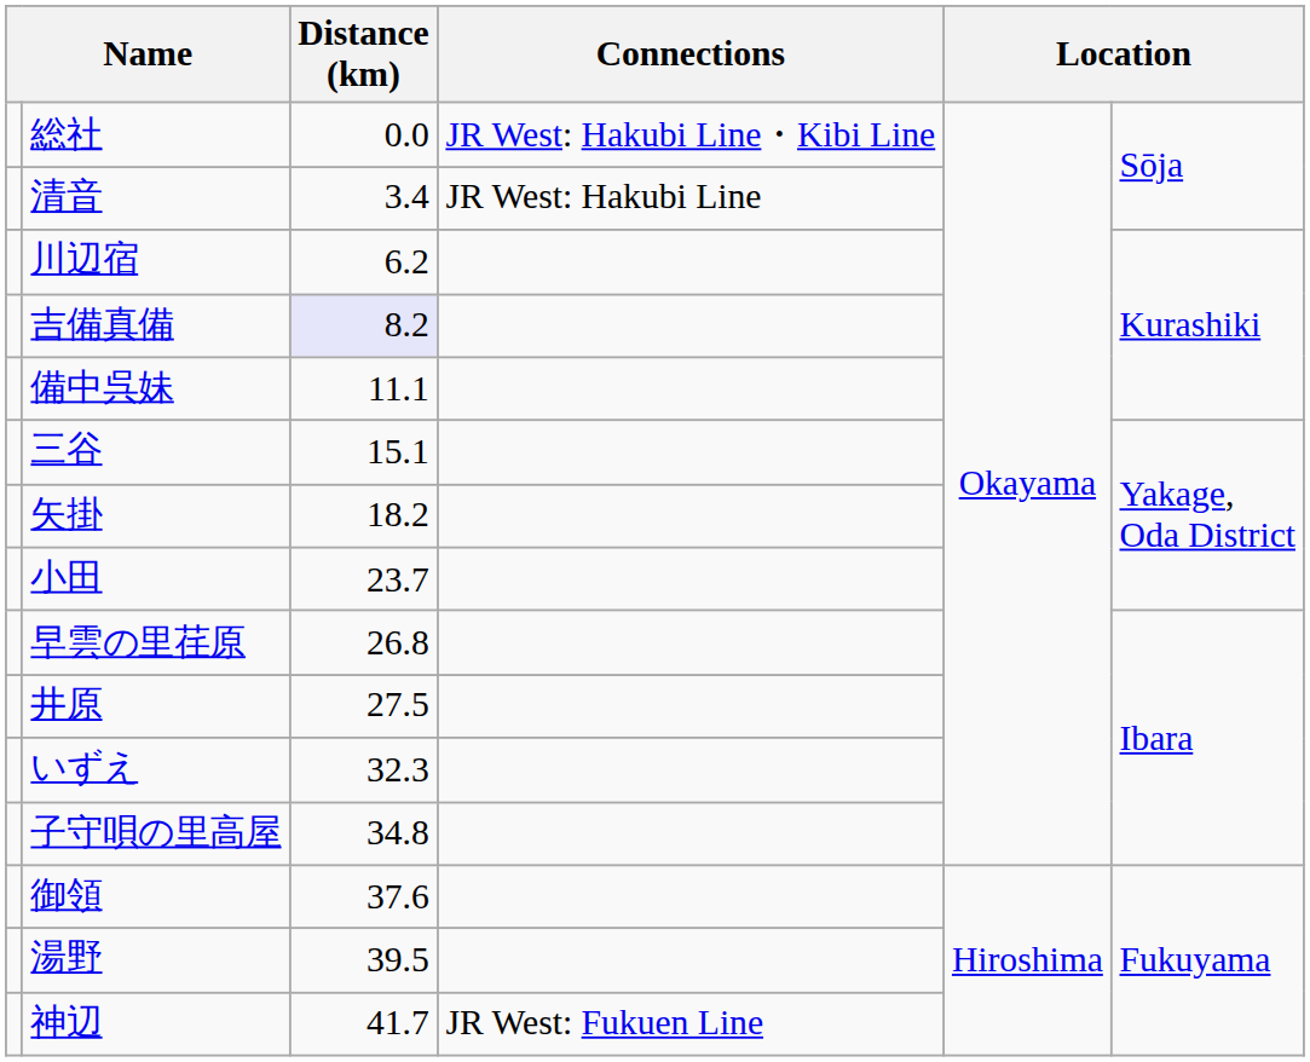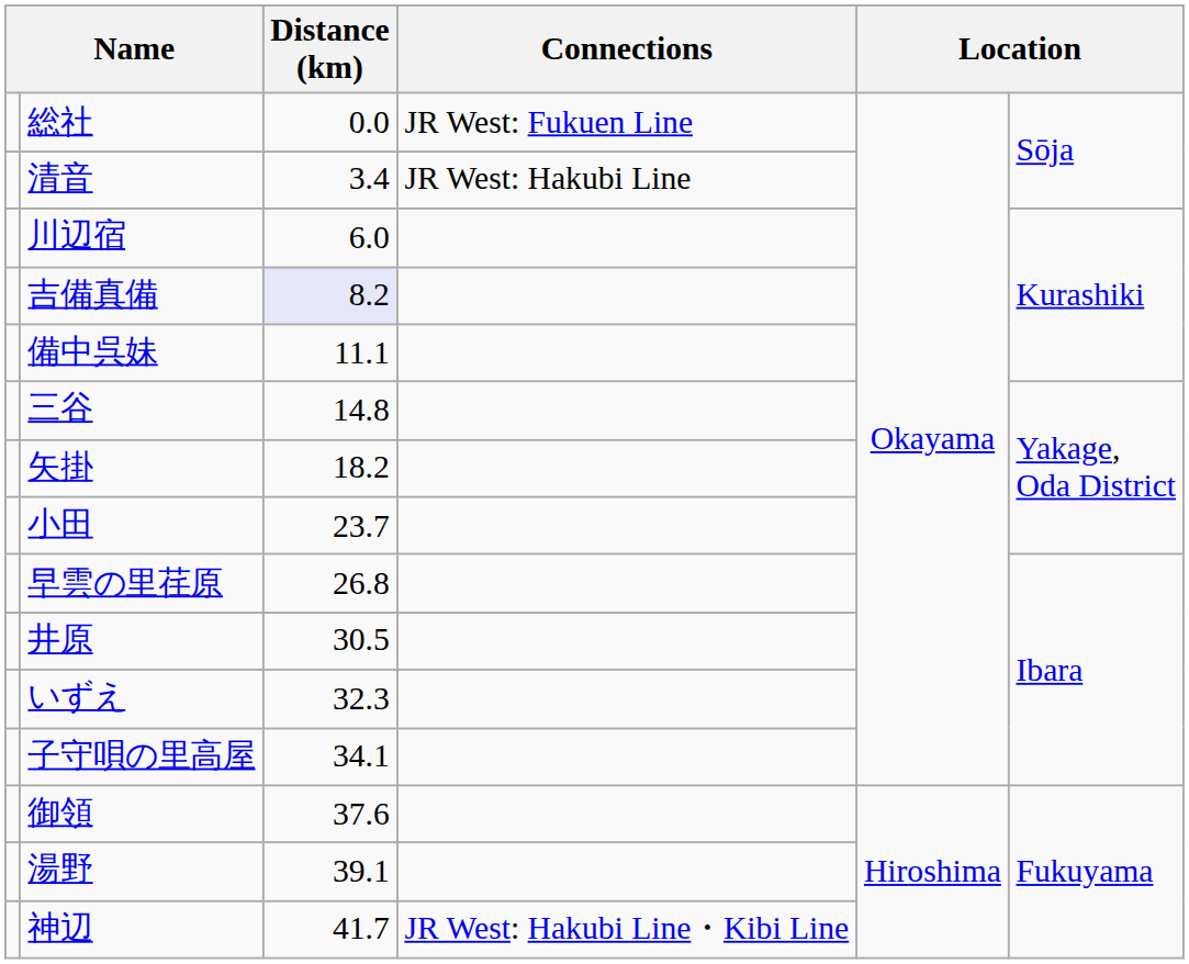 <table class="wikitable" rules="all">
 <tr>
 <th colspan="2">Name</th>
 <th style="width:3em;">Distance (km)</th>
 <th>Connections</th>
 <th colspan="2">Location</th>
 </tr>
 <tr>
 <td></td>
 <td><a href='#'>総社</a></td>
 <td style="text-align:right;">0.0</td>
-<td><a href='#'>JR West</a>: <a href='#'>Hakubi Line</a>・<a href='#'>Kibi Line</a></td>
+<td>JR West: <a href='#'>Fukuen Line</a></td>
 <td rowspan="12" style="text-align:center; width:1.5em;"><a href='#'>Okayama</a></td>
 <td rowspan="2"><a href='#'>Sōja</a></td>
 </tr>
 <tr>
 <td></td>
 <td><a href='#'>清音</a></td>
 <td style="text-align:right;">3.4</td>
 <td>JR West: Hakubi Line</td>
 </tr>
 <tr>
 <td></td>
 <td><a href='#'>川辺宿</a></td>
-<td style="text-align:right;">6.2</td>
+<td style="text-align:right;">6.0</td>
 <td> </td>
 <td rowspan="3"><a href='#'>Kurashiki</a></td>
 </tr>
 <tr>
 <td></td>
 <td><a href='#'>吉備真備</a></td>
 <td style="background: lavender; text-align:right;">8.2</td>
 <td> </td>
 </tr>
 <tr>
 <td></td>
 <td><a href='#'>備中呉妹</a></td>
 <td style="text-align:right;">11.1</td>
 <td> </td>
 </tr>
 <tr>
 <td></td>
 <td><a href='#'>三谷</a></td>
-<td style="text-align:right;">15.1</td>
+<td style="text-align:right;">14.8</td>
 <td> </td>
 <td rowspan="3"><a href='#'>Yakage</a>,<br><a href='#'>Oda District</a></td>
 </tr>
 <tr>
 <td></td>
 <td><a href='#'>矢掛</a></td>
 <td style="text-align:right;">18.2</td>
 <td> </td>
 </tr>
 <tr>
 <td></td>
 <td><a href='#'>小田</a></td>
 <td style="text-align:right;">23.7</td>
 <td> </td>
 </tr>
 <tr>
 <td></td>
 <td><a href='#'>早雲の里荏原</a></td>
 <td style="text-align:right;">26.8</td>
 <td> </td>
 <td rowspan="4"><a href='#'>Ibara</a></td>
 </tr>
 <tr>
 <td></td>
 <td><a href='#'>井原</a></td>
-<td style="text-align:right;">27.5</td>
+<td style="text-align:right;">30.5</td>
 <td> </td>
 </tr>
 <tr>
 <td></td>
 <td><a href='#'>いずえ</a></td>
 <td style="text-align:right;">32.3</td>
 <td> </td>
 </tr>
 <tr>
 <td></td>
 <td><a href='#'>子守唄の里高屋</a></td>
-<td style="text-align:right;">34.8</td>
+<td style="text-align:right;">34.1</td>
 <td> </td>
 </tr>
 <tr>
 <td></td>
 <td><a href='#'>御領</a></td>
 <td style="text-align:right;">37.6</td>
 <td> </td>
 <td rowspan="3" style="text-align:center; width:1.5em;"><a href='#'>Hiroshima</a></td>
 <td rowspan="3"><a href='#'>Fukuyama</a></td>
 </tr>
 <tr>
 <td></td>
 <td><a href='#'>湯野</a></td>
-<td style="text-align:right;">39.5</td>
+<td style="text-align:right;">39.1</td>
 <td> </td>
 </tr>
 <tr>
 <td></td>
 <td><a href='#'>神辺</a></td>
 <td style="text-align:right;">41.7</td>
-<td>JR West: <a href='#'>Fukuen Line</a></td>
+<td><a href='#'>JR West</a>: <a href='#'>Hakubi Line</a>・<a href='#'>Kibi Line</a></td>
 </tr>
 </table>
